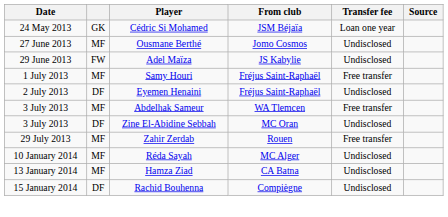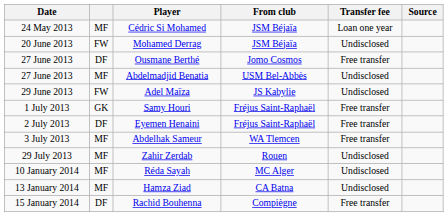 <table class="wikitable sortable" style="width:70%; text-align:center; font-size:85%; text-align:centre;">
 <tr>
 <th>Date</th>
 <th></th>
 <th>Player</th>
 <th>From club</th>
 <th>Transfer fee</th>
 <th>Source</th>
 </tr>
 <tr>
 <td>24 May 2013</td>
-<td>GK</td>
+<td>MF</td>
 <td> <a href='#'>Cédric Si Mohamed</a></td>
 <td><a href='#'>JSM Béjaïa</a></td>
 <td>Loan one year</td>
 <td></td>
 </tr>
 <tr>
+<td>20 June 2013</td>
+<td>FW</td>
+<td> <a href='#'>Mohamed Derrag</a></td>
+<td><a href='#'>JSM Béjaïa</a></td>
+<td>Undisclosed</td>
+<td></td>
+</tr>
+<tr>
+<td>27 June 2013</td>
+<td>DF</td>
+<td> <a href='#'>Ousmane Berthé</a></td>
+<td> <a href='#'>Jomo Cosmos</a></td>
+<td>Free transfer</td>
+<td></td>
+</tr>
+<tr>
 <td>27 June 2013</td>
 <td>MF</td>
-<td> <a href='#'>Ousmane Berthé</a></td>
-<td> <a href='#'>Jomo Cosmos</a></td>
+<td> <a href='#'>Abdelmadjid Benatia</a></td>
+<td><a href='#'>USM Bel-Abbès</a></td>
 <td>Undisclosed</td>
 <td></td>
 </tr>
 <tr>
 <td>29 June 2013</td>
 <td>FW</td>
 <td> <a href='#'>Adel Maïza</a></td>
 <td><a href='#'>JS Kabylie</a></td>
 <td>Undisclosed</td>
 <td></td>
 </tr>
 <tr>
 <td>1 July 2013</td>
-<td>MF</td>
+<td>GK</td>
 <td> <a href='#'>Samy Houri</a></td>
 <td> <a href='#'>Fréjus Saint-Raphaël</a></td>
 <td>Free transfer</td>
 <td></td>
 </tr>
 <tr>
 <td>2 July 2013</td>
 <td>DF</td>
 <td> <a href='#'>Eyemen Henaini</a></td>
 <td> <a href='#'>Fréjus Saint-Raphaël</a></td>
-<td>Undisclosed</td>
+<td>Free transfer</td>
 <td></td>
 </tr>
 <tr>
 <td>3 July 2013</td>
 <td>MF</td>
 <td> <a href='#'>Abdelhak Sameur</a></td>
 <td><a href='#'>WA Tlemcen</a></td>
 <td>Free transfer</td>
 <td></td>
 </tr>
 <tr>
-<td>3 July 2013</td>
-<td>DF</td>
-<td> <a href='#'>Zine El-Abidine Sebbah</a></td>
-<td><a href='#'>MC Oran</a></td>
-<td>Undisclosed</td>
-<td></td>
-</tr>
-<tr>
 <td>29 July 2013</td>
 <td>MF</td>
 <td> <a href='#'>Zahir Zerdab</a></td>
 <td> <a href='#'>Rouen</a></td>
-<td>Free transfer</td>
+<td>Undisclosed</td>
 <td></td>
 </tr>
 <tr>
 <td>10 January 2014</td>
 <td>MF</td>
 <td> <a href='#'>Réda Sayah</a></td>
 <td><a href='#'>MC Alger</a></td>
 <td>Undisclosed</td>
 <td></td>
 </tr>
 <tr>
 <td>13 January 2014</td>
 <td>MF</td>
 <td> <a href='#'>Hamza Ziad</a></td>
 <td><a href='#'>CA Batna</a></td>
 <td>Undisclosed</td>
 <td></td>
 </tr>
 <tr>
 <td>15 January 2014</td>
 <td>DF</td>
 <td> <a href='#'>Rachid Bouhenna</a></td>
 <td> <a href='#'>Compiègne</a></td>
-<td>Undisclosed</td>
+<td>Free transfer</td>
 <td></td>
 </tr>
 </table>
